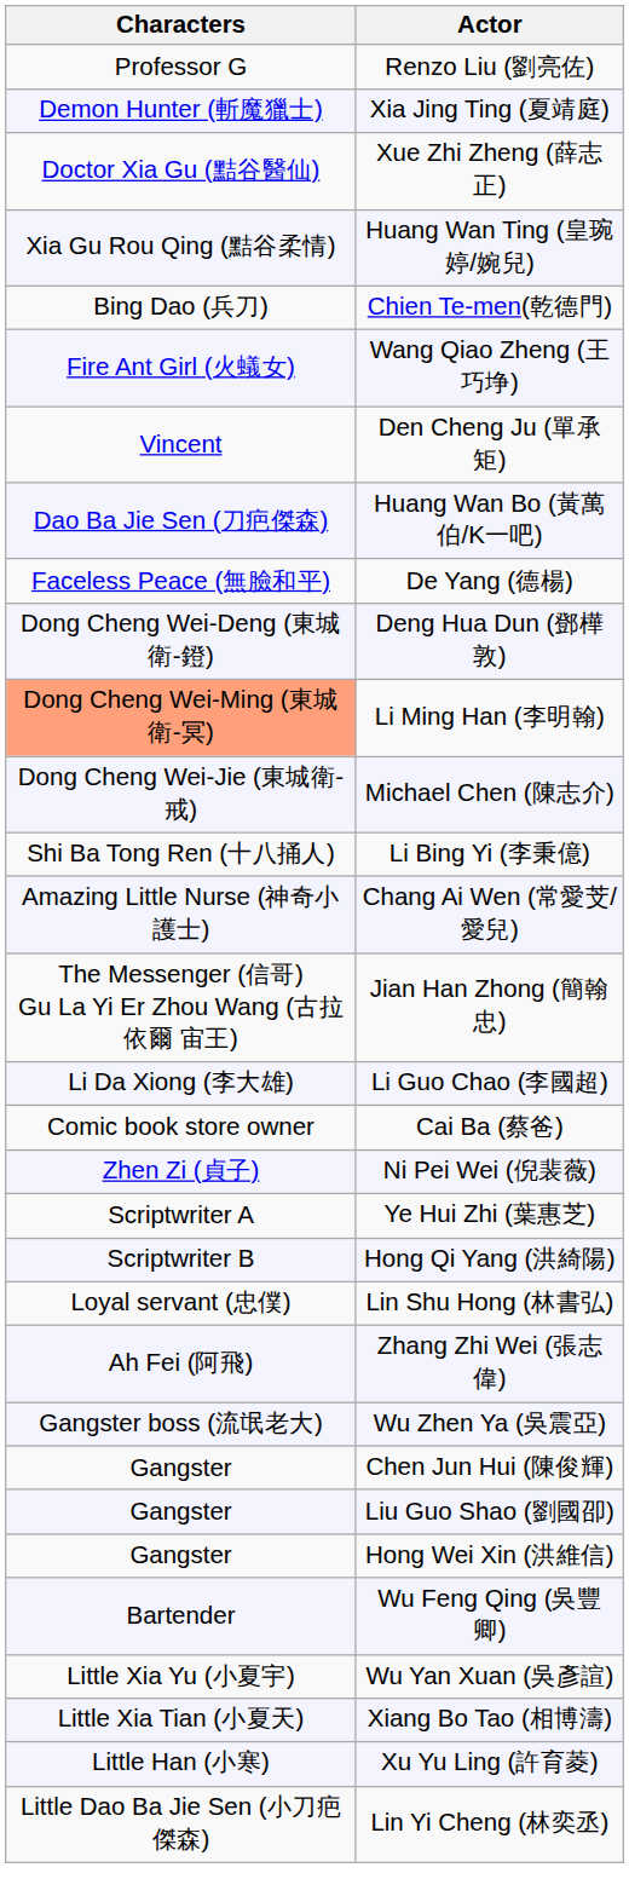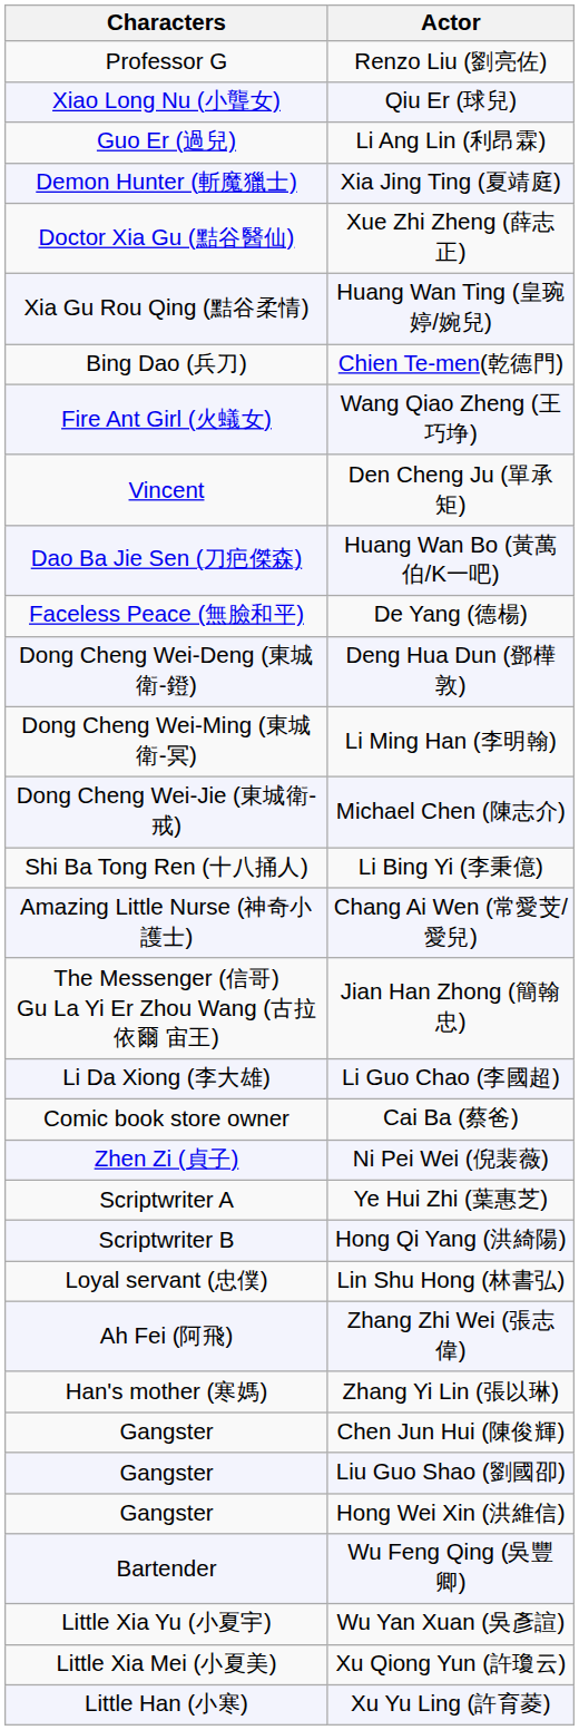 <table class="wikitable" width="400px">
 <tr>
 <th>Characters</th>
 <th>Actor</th>
 </tr>
 <tr align="center">
 <td>Professor G</td>
 <td>Renzo Liu (劉亮佐)</td>
+</tr>
+<tr bgcolor="#F3F4FD" align="center">
+<td><a href='#'>Xiao Long Nu (小聾女)</a></td>
+<td>Qiu Er (球兒)</td>
+</tr>
+<tr align="center">
+<td><a href='#'>Guo Er (過兒)</a></td>
+<td>Li Ang Lin (利昂霖)</td>
 </tr>
 <tr bgcolor="#F3F4FD" align="center">
 <td><a href='#'>Demon Hunter (斬魔獵士)</a></td>
 <td>Xia Jing Ting (夏靖庭)</td>
 </tr>
 <tr align="center">
 <td><a href='#'>Doctor Xia Gu (黠谷醫仙)</a></td>
 <td>Xue Zhi Zheng (薛志正)</td>
 </tr>
 <tr bgcolor="#F3F4FD" align="center">
 <td>Xia Gu Rou Qing (黠谷柔情)</td>
 <td>Huang Wan Ting (皇琬婷/婉兒)</td>
 </tr>
 <tr align="center">
 <td>Bing Dao (兵刀)</td>
 <td><a href='#'>Chien Te-men</a>(乾德門)</td>
 </tr>
 <tr bgcolor="#F3F4FD" align="center">
 <td><a href='#'>Fire Ant Girl (火蟻女)</a></td>
 <td>Wang Qiao Zheng (王巧埩)</td>
 </tr>
 <tr align="center">
 <td><a href='#'>Vincent</a></td>
 <td>Den Cheng Ju (單承矩)</td>
 </tr>
 <tr bgcolor="#F3F4FD" align="center">
 <td><a href='#'>Dao Ba Jie Sen (刀疤傑森)</a></td>
 <td>Huang Wan Bo (黃萬伯/K一吧)</td>
 </tr>
 <tr align="center">
 <td><a href='#'>Faceless Peace (無臉和平)</a></td>
 <td>De Yang (德楊)</td>
 </tr>
 <tr bgcolor="#F3F4FD" align="center">
 <td>Dong Cheng Wei-Deng (東城衛-鐙)</td>
 <td>Deng Hua Dun (鄧樺敦)</td>
 </tr>
 <tr align="center">
-<td style="background: lightsalmon;">Dong Cheng Wei-Ming (東城衛-冥)</td>
+<td>Dong Cheng Wei-Ming (東城衛-冥)</td>
 <td>Li Ming Han (李明翰)</td>
 </tr>
 <tr bgcolor="#F3F4FD" align="center">
 <td>Dong Cheng Wei-Jie (東城衛-戒)</td>
 <td>Michael Chen (陳志介)</td>
 </tr>
 <tr align="center">
 <td>Shi Ba Tong Ren (十八捅人)</td>
 <td>Li Bing Yi (李秉億)</td>
 </tr>
 <tr bgcolor="#F3F4FD" align="center">
 <td>Amazing Little Nurse (神奇小護士)</td>
 <td>Chang Ai Wen (常愛芠/愛兒)</td>
 </tr>
 <tr align="center">
 <td>The Messenger (信哥)<br>Gu La Yi Er Zhou Wang (古拉依爾 宙王)</td>
 <td>Jian Han Zhong (簡翰忠)</td>
 </tr>
 <tr bgcolor="#F3F4FD" align="center">
 <td>Li Da Xiong (李大雄)</td>
 <td>Li Guo Chao (李國超)</td>
 </tr>
 <tr align="center">
 <td>Comic book store owner</td>
 <td>Cai Ba (蔡爸)</td>
 </tr>
 <tr bgcolor="#F3F4FD" align="center">
 <td><a href='#'>Zhen Zi (貞子)</a></td>
 <td>Ni Pei Wei (倪裴薇)</td>
 </tr>
 <tr align="center">
 <td>Scriptwriter A</td>
 <td>Ye Hui Zhi (葉惠芝)</td>
 </tr>
 <tr align="center" bgcolor="#F3F4FD">
 <td>Scriptwriter B</td>
 <td>Hong Qi Yang (洪綺陽)</td>
 </tr>
 <tr align="center">
 <td>Loyal servant (忠僕)</td>
 <td>Lin Shu Hong (林書弘)</td>
 </tr>
 <tr align="center" bgcolor="#F3F4FD">
 <td>Ah Fei (阿飛)</td>
 <td>Zhang Zhi Wei (張志偉)</td>
 </tr>
-<tr align="center" bgcolor="#F3F4FD">
-<td>Gangster boss (流氓老大)</td>
-<td>Wu Zhen Ya (吳震亞)</td>
+<tr align="center">
+<td>Han's mother (寒媽)</td>
+<td>Zhang Yi Lin (張以琳)</td>
 </tr>
 <tr align="center">
 <td>Gangster</td>
 <td>Chen Jun Hui (陳俊輝)</td>
 </tr>
 <tr align="center" bgcolor="#F3F4FD">
 <td>Gangster</td>
 <td>Liu Guo Shao (劉國卲)</td>
 </tr>
 <tr align="center">
 <td>Gangster</td>
 <td>Hong Wei Xin (洪維信)</td>
 </tr>
 <tr align="center" bgcolor="#F3F4FD">
 <td>Bartender</td>
 <td>Wu Feng Qing (吳豐卿)</td>
 </tr>
 <tr align="center">
 <td>Little Xia Yu (小夏宇)</td>
 <td>Wu Yan Xuan (吳彥諠)</td>
 </tr>
-<tr align="center" bgcolor="#F3F4FD">
-<td>Little Xia Tian (小夏天)</td>
-<td>Xiang Bo Tao (相博濤)</td>
+<tr align="center">
+<td>Little Xia Mei (小夏美)</td>
+<td>Xu Qiong Yun (許瓊云)</td>
 </tr>
 <tr align="center" bgcolor="#F3F4FD">
 <td>Little Han (小寒)</td>
 <td>Xu Yu Ling (許育菱)</td>
 </tr>
-<tr align="center">
-<td>Little Dao Ba Jie Sen (小刀疤傑森)</td>
-<td>Lin Yi Cheng (林奕丞)</td>
-</tr>
 </table>
